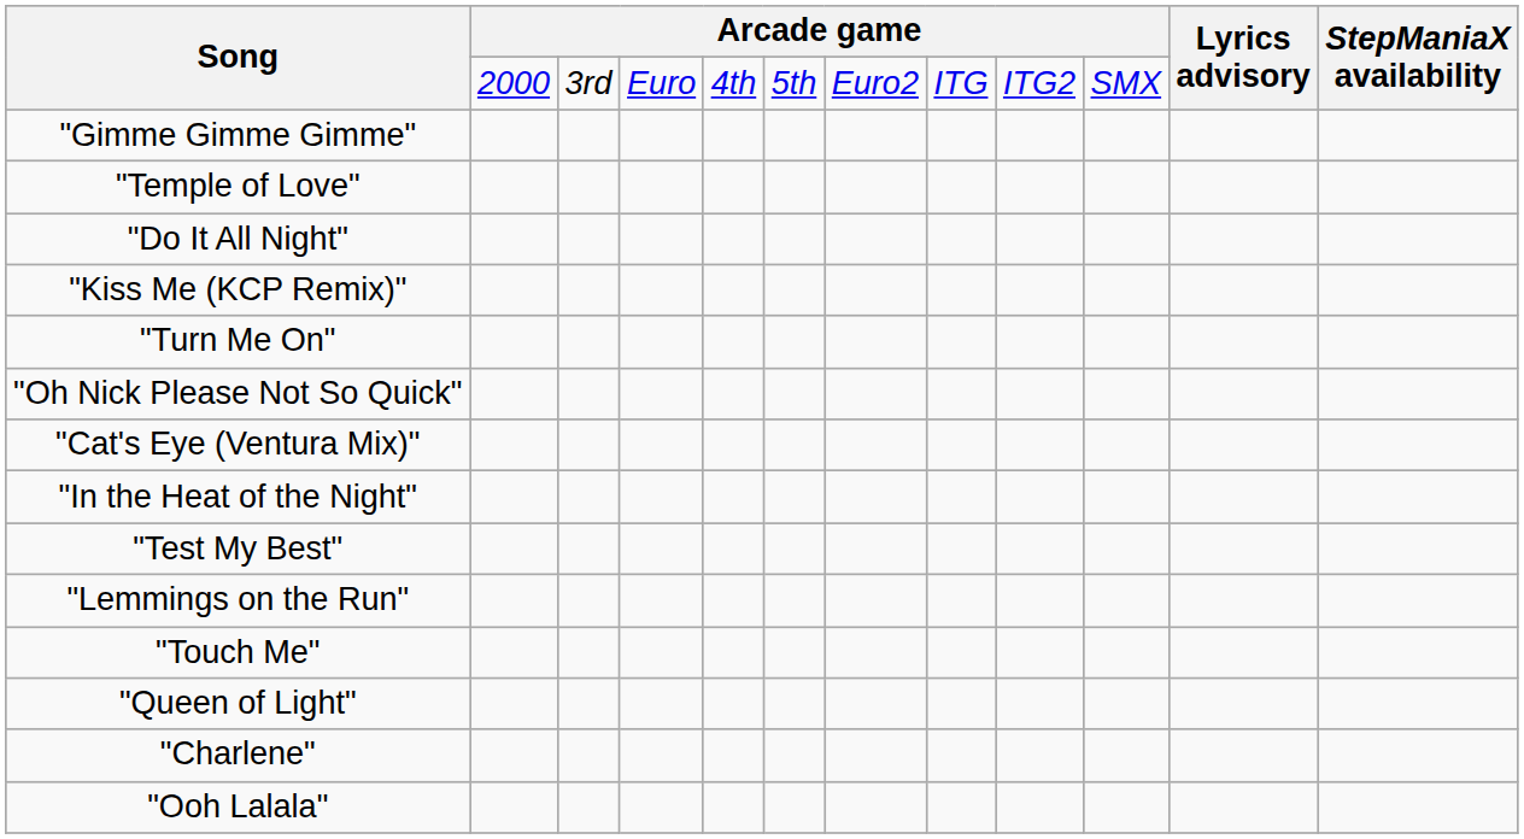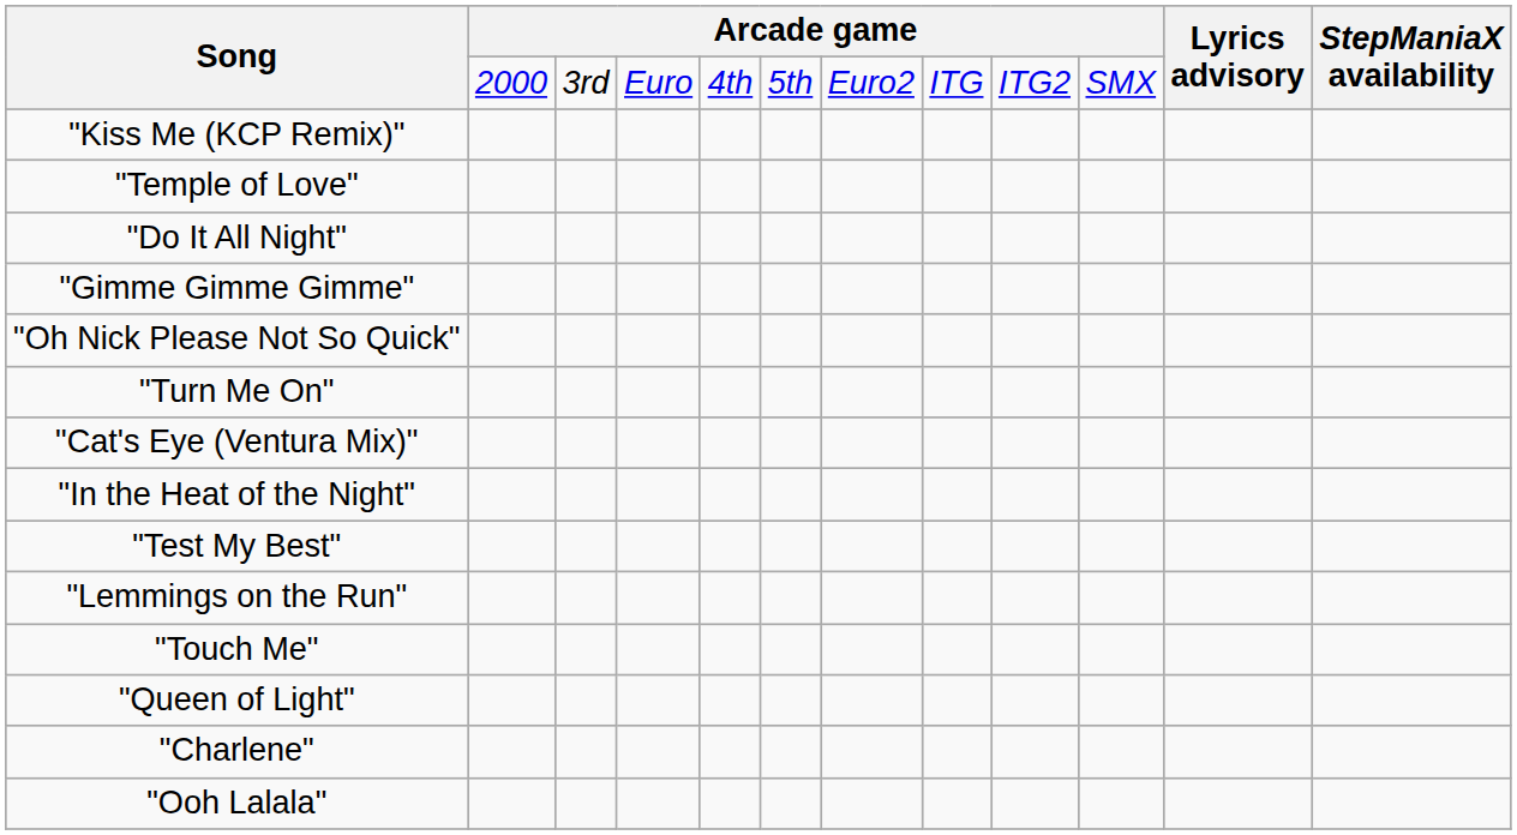 <table class="wikitable" style="text-align:center">
 <tr>
 <th rowspan="2">Song</th>
 <th colspan="9">Arcade game</th>
 <th rowspan="2">Lyrics<br>advisory</th>
 <th rowspan="2"><em>StepManiaX</em><br>availability</th>
 </tr>
 <tr>
 <td><em><a href='#'>2000</a></em></td>
 <td><em>3rd</em></td>
 <td><em><a href='#'>Euro</a></em></td>
 <td><em><a href='#'>4th</a></em></td>
 <td><em><a href='#'>5th</a></em></td>
 <td><em><a href='#'>Euro2</a></em></td>
 <td><em><a href='#'>ITG</a></em></td>
 <td><em><a href='#'>ITG2</a></em></td>
 <td><em><a href='#'>SMX</a></em></td>
 </tr>
 <tr>
-<td>"Gimme Gimme Gimme" </td>
+<td>"Kiss Me (KCP Remix)"</td>
 <td></td>
 <td></td>
 <td></td>
 <td></td>
 <td></td>
 <td></td>
 <td></td>
 <td></td>
 <td></td>
 <td></td>
 <td></td>
 </tr>
 <tr>
 <td>"Temple of Love" </td>
 <td></td>
 <td></td>
 <td></td>
 <td></td>
 <td></td>
 <td></td>
 <td></td>
 <td></td>
 <td></td>
 <td></td>
 <td></td>
 </tr>
 <tr>
 <td>"Do It All Night"</td>
 <td></td>
 <td></td>
 <td></td>
 <td></td>
 <td></td>
 <td></td>
 <td></td>
 <td></td>
 <td></td>
 <td></td>
 <td></td>
 </tr>
 <tr>
-<td>"Kiss Me (KCP Remix)"</td>
+<td>"Gimme Gimme Gimme" </td>
+<td></td>
+<td></td>
+<td></td>
+<td></td>
+<td></td>
+<td></td>
+<td></td>
+<td></td>
+<td></td>
+<td></td>
+<td></td>
+</tr>
+<tr>
+<td>"Oh Nick Please Not So Quick"</td>
 <td></td>
 <td></td>
 <td></td>
 <td></td>
 <td></td>
 <td></td>
 <td></td>
 <td></td>
 <td></td>
 <td></td>
 <td></td>
 </tr>
 <tr>
 <td>"Turn Me On" </td>
-<td></td>
-<td></td>
-<td></td>
-<td></td>
-<td></td>
-<td></td>
-<td></td>
-<td></td>
-<td></td>
-<td></td>
-<td></td>
-</tr>
-<tr>
-<td>"Oh Nick Please Not So Quick"</td>
 <td></td>
 <td></td>
 <td></td>
 <td></td>
 <td></td>
 <td></td>
 <td></td>
 <td></td>
 <td></td>
 <td></td>
 <td></td>
 </tr>
 <tr>
 <td>"Cat's Eye (Ventura Mix)" </td>
 <td></td>
 <td></td>
 <td></td>
 <td></td>
 <td></td>
 <td></td>
 <td></td>
 <td></td>
 <td></td>
 <td></td>
 <td></td>
 </tr>
 <tr>
 <td>"In the Heat of the Night"</td>
 <td></td>
 <td></td>
 <td></td>
 <td></td>
 <td></td>
 <td></td>
 <td></td>
 <td></td>
 <td></td>
 <td></td>
 <td></td>
 </tr>
 <tr>
 <td>"Test My Best"</td>
 <td></td>
 <td></td>
 <td></td>
 <td></td>
 <td></td>
 <td></td>
 <td></td>
 <td></td>
 <td></td>
 <td></td>
 <td></td>
 </tr>
 <tr>
 <td>"Lemmings on the Run"</td>
 <td></td>
 <td></td>
 <td></td>
 <td></td>
 <td></td>
 <td></td>
 <td></td>
 <td></td>
 <td></td>
 <td></td>
 <td></td>
 </tr>
 <tr>
 <td>"Touch Me"</td>
 <td></td>
 <td></td>
 <td></td>
 <td></td>
 <td></td>
 <td></td>
 <td></td>
 <td></td>
 <td></td>
 <td></td>
 <td></td>
 </tr>
 <tr>
 <td>"Queen of Light" </td>
 <td></td>
 <td></td>
 <td></td>
 <td></td>
 <td></td>
 <td></td>
 <td></td>
 <td></td>
 <td></td>
 <td></td>
 <td></td>
 </tr>
 <tr>
 <td>"Charlene" </td>
 <td></td>
 <td></td>
 <td></td>
 <td></td>
 <td></td>
 <td></td>
 <td></td>
 <td></td>
 <td></td>
 <td></td>
 <td></td>
 </tr>
 <tr>
 <td>"Ooh Lalala"</td>
 <td></td>
 <td></td>
 <td></td>
 <td></td>
 <td></td>
 <td></td>
 <td></td>
 <td></td>
 <td></td>
 <td></td>
 <td></td>
 </tr>
 </table>
